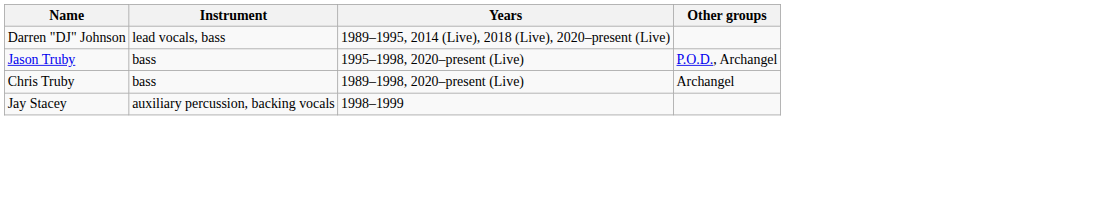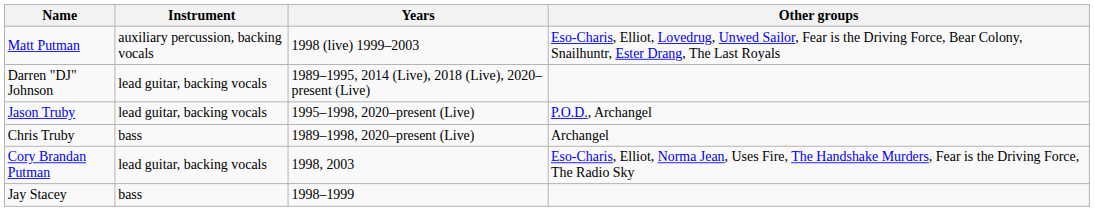 <table class="wikitable">
 <tr>
 <th>Name</th>
 <th>Instrument</th>
 <th>Years</th>
 <th>Other groups</th>
 </tr>
 <tr>
+<td><a href='#'>Matt Putman</a></td>
+<td>auxiliary percussion, backing vocals</td>
+<td>1998 (live) 1999–2003</td>
+<td><a href='#'>Eso-Charis</a>, Elliot, <a href='#'>Lovedrug</a>, <a href='#'>Unwed Sailor</a>, Fear is the Driving Force, Bear Colony, Snailhuntr, <a href='#'>Ester Drang</a>, The Last Royals</td>
+</tr>
+<tr>
 <td>Darren "DJ" Johnson</td>
-<td>lead vocals, bass</td>
+<td>lead guitar, backing vocals</td>
 <td>1989–1995, 2014 (Live), 2018 (Live), 2020–present (Live)</td>
 <td></td>
 </tr>
 <tr>
 <td><a href='#'>Jason Truby</a></td>
-<td>bass</td>
+<td>lead guitar, backing vocals</td>
 <td>1995–1998, 2020–present (Live)</td>
 <td><a href='#'>P.O.D.</a>, Archangel</td>
 </tr>
 <tr>
 <td>Chris Truby</td>
 <td>bass</td>
 <td>1989–1998, 2020–present (Live)</td>
 <td>Archangel</td>
 </tr>
 <tr>
+<td><a href='#'>Cory Brandan Putman</a></td>
+<td>lead guitar, backing vocals</td>
+<td>1998, 2003</td>
+<td><a href='#'>Eso-Charis</a>, Elliot, <a href='#'>Norma Jean</a>, Uses Fire, <a href='#'>The Handshake Murders</a>, Fear is the Driving Force, The Radio Sky</td>
+</tr>
+<tr>
 <td>Jay Stacey</td>
-<td>auxiliary percussion, backing vocals</td>
+<td>bass</td>
 <td>1998–1999</td>
 <td></td>
 </tr>
 </table>
